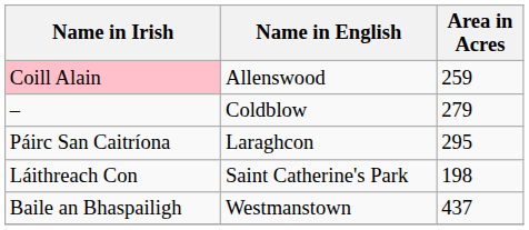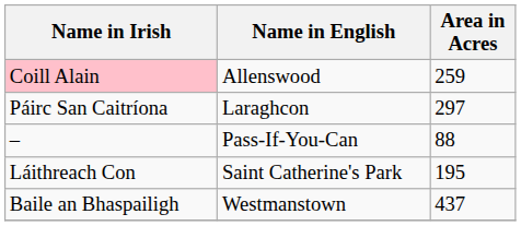 <table class="wikitable">
 <tr>
 <th style="width:160px">Name in Irish</th>
 <th style="width:160px">Name in English</th>
 <th style="width:60px">Area in Acres</th>
 </tr>
 <tr>
 <td style="background: pink;">Coill Alain</td>
 <td>Allenswood</td>
 <td>259</td>
 </tr>
 <tr>
-<td>–</td>
-<td>Coldblow</td>
-<td>279</td>
+<td>Páirc San Caitríona</td>
+<td>Laraghcon</td>
+<td>297</td>
 </tr>
 <tr>
-<td>Páirc San Caitríona</td>
-<td>Laraghcon</td>
-<td>295</td>
+<td>–</td>
+<td>Pass-If-You-Can</td>
+<td>88</td>
 </tr>
 <tr>
 <td>Láithreach Con</td>
 <td>Saint Catherine's Park</td>
-<td>198</td>
+<td>195</td>
 </tr>
 <tr>
 <td>Baile an Bhaspailigh</td>
 <td>Westmanstown</td>
 <td>437</td>
 </tr>
 <tr>
 </tr>
 </table>
